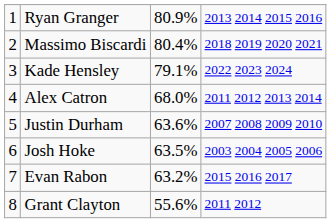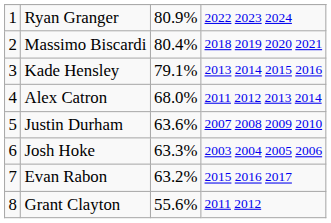 <table class="wikitable">
 <tr>
 </tr>
 <tr>
 <td>1</td>
 <td>Ryan Granger</td>
 <td><abbr>80.9%</abbr></td>
-<td style="font-size:80%;"><a href='#'>2013</a> <a href='#'>2014</a> <a href='#'>2015</a> <a href='#'>2016</a></td>
+<td style="font-size:80%;"><a href='#'>2022</a> <a href='#'>2023</a> <a href='#'>2024</a></td>
 </tr>
 <tr>
 <td>2</td>
 <td>Massimo Biscardi</td>
 <td><abbr>80.4%</abbr></td>
 <td style="font-size:80%;"><a href='#'>2018</a> <a href='#'>2019</a> <a href='#'>2020</a> <a href='#'>2021</a></td>
 </tr>
 <tr>
 <td>3</td>
 <td>Kade Hensley</td>
 <td><abbr>79.1%</abbr></td>
-<td style="font-size:80%;"><a href='#'>2022</a> <a href='#'>2023</a> <a href='#'>2024</a></td>
+<td style="font-size:80%;"><a href='#'>2013</a> <a href='#'>2014</a> <a href='#'>2015</a> <a href='#'>2016</a></td>
 </tr>
 <tr>
 <td>4</td>
 <td>Alex Catron</td>
 <td><abbr>68.0%</abbr></td>
 <td style="font-size:80%;"><a href='#'>2011</a> <a href='#'>2012</a> <a href='#'>2013</a> <a href='#'>2014</a></td>
 </tr>
 <tr>
 <td>5</td>
 <td>Justin Durham</td>
 <td><abbr>63.6%</abbr></td>
 <td style="font-size:80%;"><a href='#'>2007</a> <a href='#'>2008</a> <a href='#'>2009</a> <a href='#'>2010</a></td>
 </tr>
 <tr>
 <td>6</td>
 <td>Josh Hoke</td>
-<td><abbr>63.5%</abbr></td>
+<td><abbr>63.3%</abbr></td>
 <td style="font-size:80%;"><a href='#'>2003</a> <a href='#'>2004</a> <a href='#'>2005</a> <a href='#'>2006</a></td>
 </tr>
 <tr>
 <td>7</td>
 <td>Evan Rabon</td>
 <td>63.2%</td>
 <td style="font-size:80%;"><a href='#'>2015</a> <a href='#'>2016</a> <a href='#'>2017</a></td>
 </tr>
 <tr>
 <td>8</td>
 <td>Grant Clayton</td>
 <td><abbr>55.6%</abbr></td>
 <td style="font-size:80%;"><a href='#'>2011</a> <a href='#'>2012</a></td>
 </tr>
 </table>
